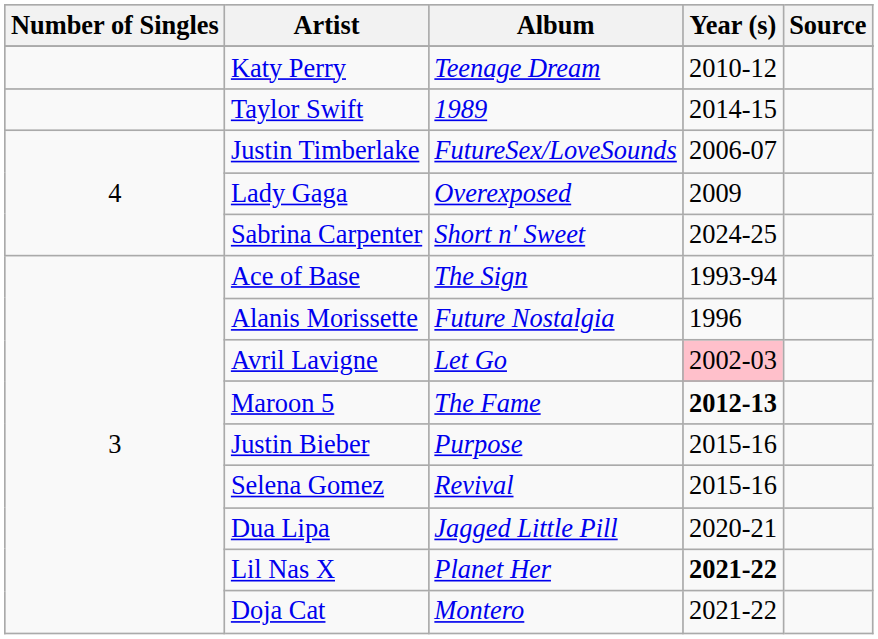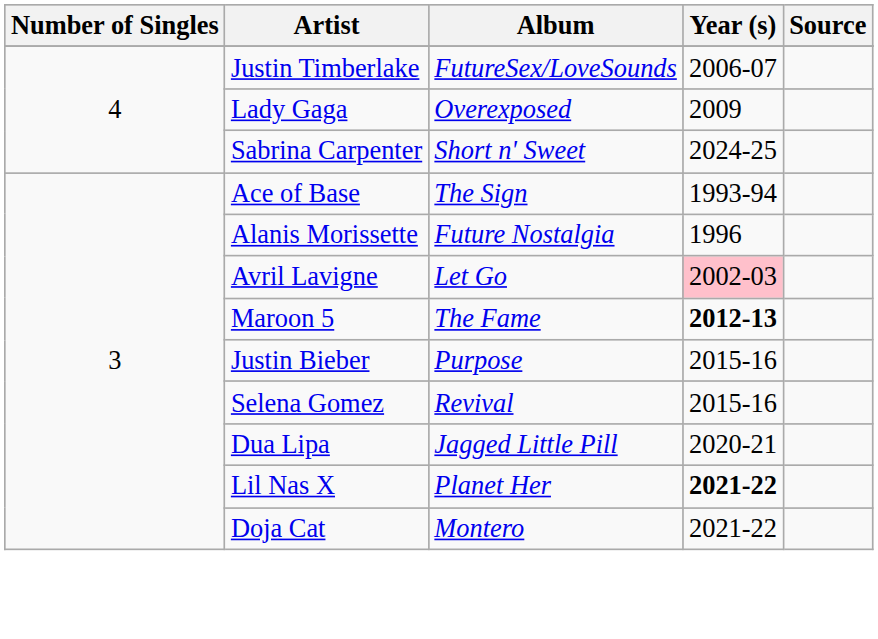 <table class="wikitable">
 <tr>
 <th>Number of Singles</th>
 <th>Artist</th>
 <th>Album</th>
 <th>Year (s)</th>
 <th>Source</th>
 </tr>
 <tr>
-</tr>
-<tr>
-<td></td>
-<td><a href='#'>Katy Perry</a></td>
-<td><em><a href='#'>Teenage Dream</a></em></td>
-<td>2010-12</td>
-<td></td>
-</tr>
-<tr>
-<td></td>
-<td><a href='#'>Taylor Swift</a></td>
-<td><em><a href='#'>1989</a></em></td>
-<td>2014-15</td>
-<td></td>
 </tr>
 <tr>
 <td rowspan="3" style="text-align:center;">4</td>
 <td><a href='#'>Justin Timberlake</a></td>
 <td><em><a href='#'>FutureSex/LoveSounds</a></em></td>
 <td>2006-07</td>
 <td></td>
 </tr>
 <tr>
 <td><a href='#'>Lady Gaga</a></td>
 <td><em><a href='#'>Overexposed</a></em></td>
 <td>2009</td>
 <td></td>
 </tr>
 <tr>
 <td><a href='#'>Sabrina Carpenter</a></td>
 <td><em><a href='#'>Short n' Sweet</a></em></td>
 <td>2024-25</td>
 <td></td>
 </tr>
 <tr>
 <td rowspan="9" style="text-align:center;">3</td>
 <td><a href='#'>Ace of Base</a></td>
 <td><em><a href='#'>The Sign</a></em></td>
 <td>1993-94</td>
 <td></td>
 </tr>
 <tr>
 <td><a href='#'>Alanis Morissette</a></td>
 <td><em><a href='#'>Future Nostalgia</a></em></td>
 <td>1996</td>
 <td></td>
 </tr>
 <tr>
 <td><a href='#'>Avril Lavigne</a></td>
 <td><em><a href='#'>Let Go</a></em></td>
 <td style="background: pink;">2002-03</td>
 <td></td>
 </tr>
 <tr>
 <td><a href='#'>Maroon 5</a></td>
 <td><em><a href='#'>The Fame</a></em></td>
 <td><strong>2012-13</strong></td>
 <td></td>
 </tr>
 <tr>
 <td><a href='#'>Justin Bieber</a></td>
 <td><em><a href='#'>Purpose</a></em></td>
 <td>2015-16</td>
 <td></td>
 </tr>
 <tr>
 <td><a href='#'>Selena Gomez</a></td>
 <td><em><a href='#'>Revival</a></em></td>
 <td>2015-16</td>
 <td></td>
 </tr>
 <tr>
 <td><a href='#'>Dua Lipa</a></td>
 <td><em><a href='#'>Jagged Little Pill</a></em></td>
 <td>2020-21</td>
 <td></td>
 </tr>
 <tr>
 <td><a href='#'>Lil Nas X</a></td>
 <td><em><a href='#'>Planet Her</a></em></td>
 <td><strong>2021-22</strong></td>
 <td></td>
 </tr>
 <tr>
 <td><a href='#'>Doja Cat</a></td>
 <td><em><a href='#'>Montero</a></em></td>
 <td>2021-22</td>
 <td></td>
 </tr>
 </table>
